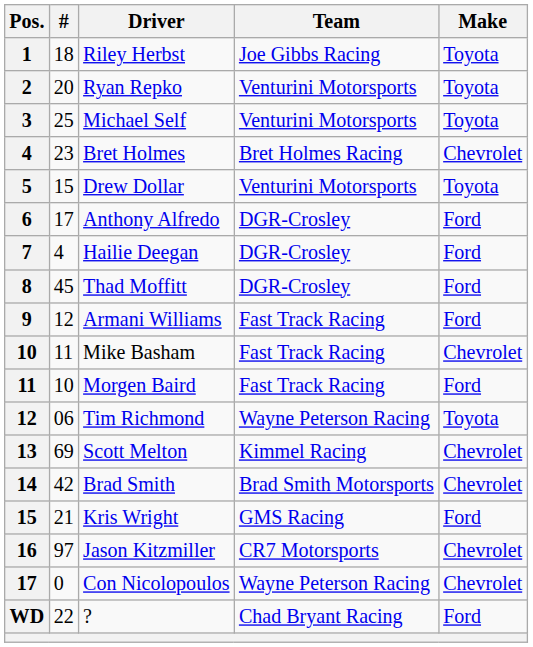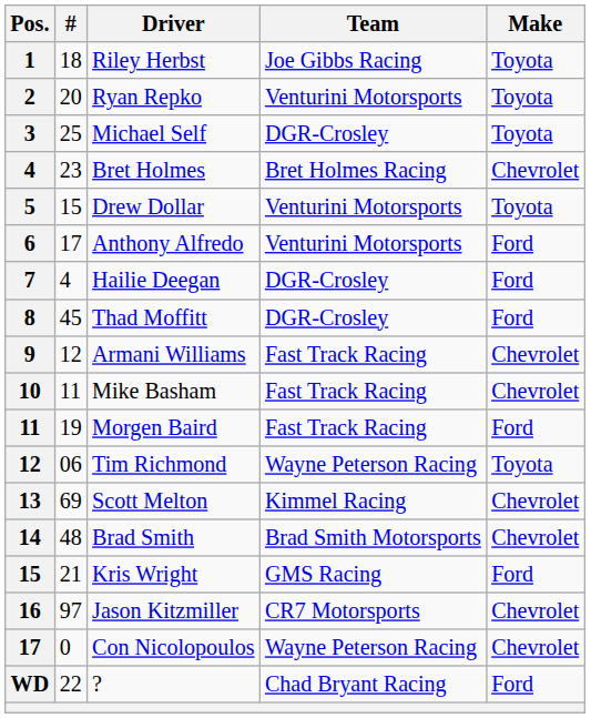 <table class="wikitable" style="font-size:95%">
 <tr>
 <th>Pos.</th>
 <th>#</th>
 <th>Driver</th>
 <th>Team</th>
 <th>Make</th>
 </tr>
 <tr>
 <th>1</th>
 <td>18</td>
 <td><a href='#'>Riley Herbst</a></td>
 <td><a href='#'>Joe Gibbs Racing</a></td>
 <td><a href='#'>Toyota</a></td>
 </tr>
 <tr>
 <th>2</th>
 <td>20</td>
 <td><a href='#'>Ryan Repko</a></td>
 <td><a href='#'>Venturini Motorsports</a></td>
 <td><a href='#'>Toyota</a></td>
 </tr>
 <tr>
 <th>3</th>
 <td>25</td>
 <td><a href='#'>Michael Self</a></td>
-<td><a href='#'>Venturini Motorsports</a></td>
+<td><a href='#'>DGR-Crosley</a></td>
 <td><a href='#'>Toyota</a></td>
 </tr>
 <tr>
 <th>4</th>
 <td>23</td>
 <td><a href='#'>Bret Holmes</a></td>
 <td><a href='#'>Bret Holmes Racing</a></td>
 <td><a href='#'>Chevrolet</a></td>
 </tr>
 <tr>
 <th>5</th>
 <td>15</td>
 <td><a href='#'>Drew Dollar</a></td>
 <td><a href='#'>Venturini Motorsports</a></td>
 <td><a href='#'>Toyota</a></td>
 </tr>
 <tr>
 <th>6</th>
 <td>17</td>
 <td><a href='#'>Anthony Alfredo</a></td>
-<td><a href='#'>DGR-Crosley</a></td>
+<td><a href='#'>Venturini Motorsports</a></td>
 <td><a href='#'>Ford</a></td>
 </tr>
 <tr>
 <th>7</th>
 <td>4</td>
 <td><a href='#'>Hailie Deegan</a></td>
 <td><a href='#'>DGR-Crosley</a></td>
 <td><a href='#'>Ford</a></td>
 </tr>
 <tr>
 <th>8</th>
 <td>45</td>
 <td><a href='#'>Thad Moffitt</a></td>
 <td><a href='#'>DGR-Crosley</a></td>
 <td><a href='#'>Ford</a></td>
 </tr>
 <tr>
 <th>9</th>
 <td>12</td>
 <td><a href='#'>Armani Williams</a></td>
 <td><a href='#'>Fast Track Racing</a></td>
-<td><a href='#'>Ford</a></td>
+<td><a href='#'>Chevrolet</a></td>
 </tr>
 <tr>
 <th>10</th>
 <td>11</td>
 <td>Mike Basham</td>
 <td><a href='#'>Fast Track Racing</a></td>
 <td><a href='#'>Chevrolet</a></td>
 </tr>
 <tr>
 <th>11</th>
-<td>10</td>
+<td>19</td>
 <td><a href='#'>Morgen Baird</a></td>
 <td><a href='#'>Fast Track Racing</a></td>
 <td><a href='#'>Ford</a></td>
 </tr>
 <tr>
 <th>12</th>
 <td>06</td>
 <td><a href='#'>Tim Richmond</a></td>
 <td><a href='#'>Wayne Peterson Racing</a></td>
 <td><a href='#'>Toyota</a></td>
 </tr>
 <tr>
 <th>13</th>
 <td>69</td>
 <td><a href='#'>Scott Melton</a></td>
 <td><a href='#'>Kimmel Racing</a></td>
 <td><a href='#'>Chevrolet</a></td>
 </tr>
 <tr>
 <th>14</th>
-<td>42</td>
+<td>48</td>
 <td><a href='#'>Brad Smith</a></td>
 <td><a href='#'>Brad Smith Motorsports</a></td>
 <td><a href='#'>Chevrolet</a></td>
 </tr>
 <tr>
 <th>15</th>
 <td>21</td>
 <td><a href='#'>Kris Wright</a></td>
 <td><a href='#'>GMS Racing</a></td>
 <td><a href='#'>Ford</a></td>
 </tr>
 <tr>
 <th>16</th>
 <td>97</td>
 <td><a href='#'>Jason Kitzmiller</a></td>
 <td><a href='#'>CR7 Motorsports</a></td>
 <td><a href='#'>Chevrolet</a></td>
 </tr>
 <tr>
 <th>17</th>
 <td>0</td>
 <td><a href='#'>Con Nicolopoulos</a></td>
 <td><a href='#'>Wayne Peterson Racing</a></td>
 <td><a href='#'>Chevrolet</a></td>
 </tr>
 <tr>
 <th>WD</th>
 <td>22</td>
 <td>?</td>
 <td><a href='#'>Chad Bryant Racing</a></td>
 <td><a href='#'>Ford</a></td>
 </tr>
 <tr>
 <th colspan="5"></th>
 </tr>
 </table>
